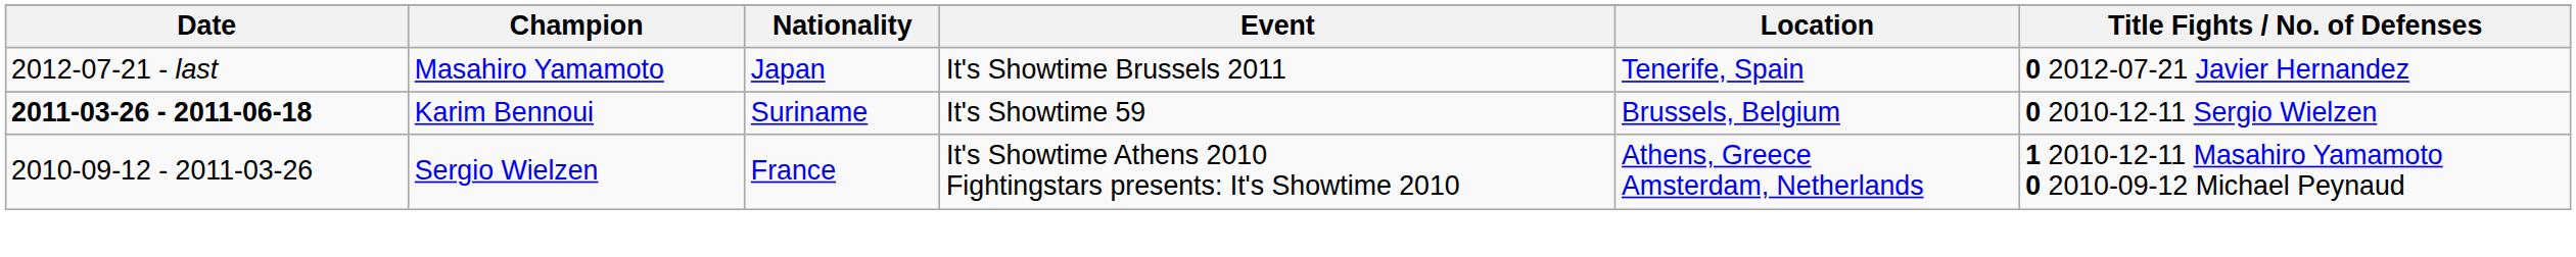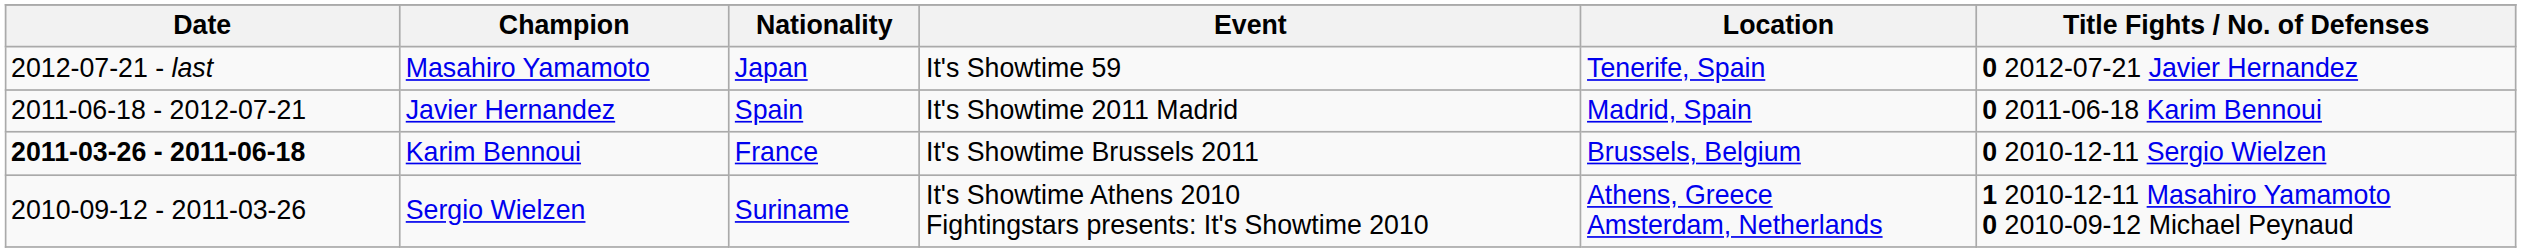 <table class="wikitable" width=95% style="clear:both; margin:1.5em auto; text-align:center;">
 <tr>
 </tr>
 <tr align="center"  bgcolor="#dddddd">
 <th>Date</th>
 <th>Champion</th>
 <th>Nationality</th>
 <th>Event</th>
 <th>Location</th>
 <th>Title Fights / No. of Defenses</th>
 </tr>
 <tr align="left"  bgcolor=>
 <td>2012-07-21 - <em>last</em></td>
 <td><a href='#'>Masahiro Yamamoto</a></td>
 <td> <a href='#'>Japan</a></td>
-<td align=left>It's Showtime Brussels 2011</td>
+<td align=left>It's Showtime 59</td>
 <td align=left><a href='#'>Tenerife, Spain</a></td>
 <td align=left><strong>0</strong> 2012-07-21  <a href='#'>Javier Hernandez</a></td>
 </tr>
 <tr align="left"  bgcolor=>
+<td>2011-06-18 - 2012-07-21</td>
+<td><a href='#'>Javier Hernandez</a></td>
+<td> <a href='#'>Spain</a></td>
+<td align=left>It's Showtime 2011 Madrid</td>
+<td align=left><a href='#'>Madrid, Spain</a></td>
+<td align=left><strong>0</strong> 2011-06-18  <a href='#'>Karim Bennoui</a></td>
+</tr>
+<tr align="left"  bgcolor=>
 <td><strong>2011-03-26 - 2011-06-18</strong></td>
 <td><a href='#'>Karim Bennoui</a></td>
-<td> <a href='#'>Suriname</a></td>
-<td align=left>It's Showtime 59</td>
+<td> <a href='#'>France</a></td>
+<td align=left>It's Showtime Brussels 2011</td>
 <td align=left><a href='#'>Brussels, Belgium</a></td>
 <td align=left><strong>0</strong> 2010-12-11  <a href='#'>Sergio Wielzen</a></td>
 </tr>
 <tr align="left"  bgcolor=>
 <td>2010-09-12 - 2011-03-26</td>
 <td><a href='#'>Sergio Wielzen</a></td>
-<td> <a href='#'>France</a></td>
+<td> <a href='#'>Suriname</a></td>
 <td align=left>It's Showtime Athens 2010 <br> Fightingstars presents: It's Showtime 2010</td>
 <td align=left><a href='#'>Athens, Greece</a><br><a href='#'>Amsterdam, Netherlands</a></td>
 <td align=left><strong>1</strong> 2010-12-11  <a href='#'>Masahiro Yamamoto</a><br> <strong>0</strong> 2010-09-12  Michael Peynaud</td>
 </tr>
 </table>
